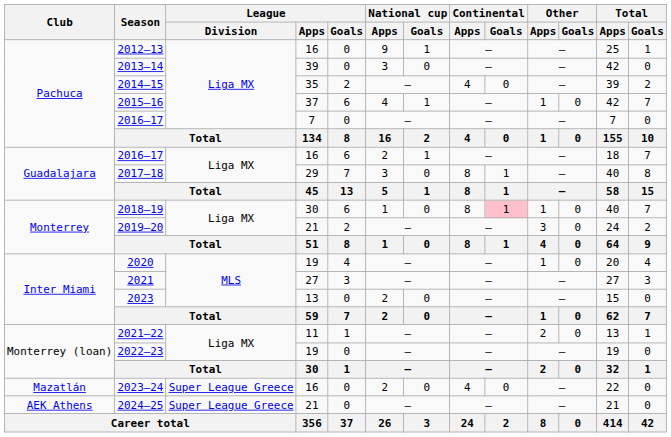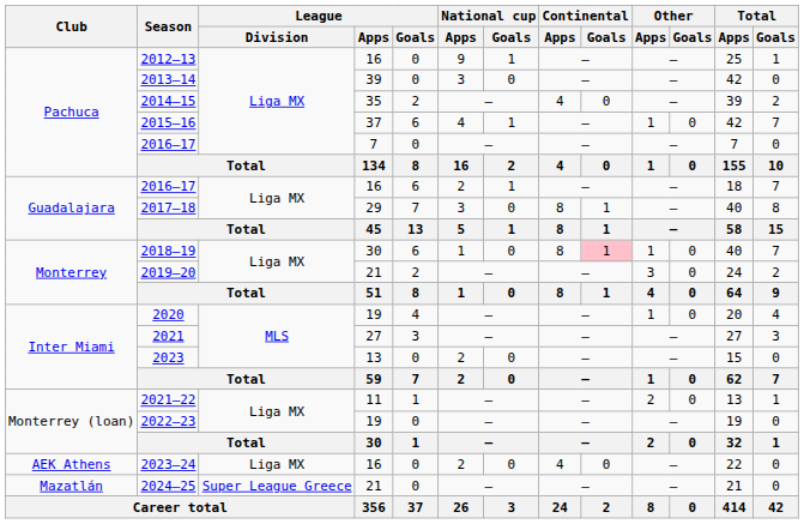 <table class="wikitable" style="text-align:center">
 <tr>
 <th rowspan="2">Club</th>
 <th rowspan="2">Season</th>
 <th colspan="3">League</th>
 <th colspan="2">National cup</th>
 <th colspan="2">Continental</th>
 <th colspan="2">Other</th>
 <th colspan="2">Total</th>
 </tr>
 <tr>
 <th>Division</th>
 <th>Apps</th>
 <th>Goals</th>
 <th>Apps</th>
 <th>Goals</th>
 <th>Apps</th>
 <th>Goals</th>
 <th>Apps</th>
 <th>Goals</th>
 <th>Apps</th>
 <th>Goals</th>
 </tr>
 <tr>
 <td rowspan="6"><a href='#'>Pachuca</a></td>
 <td><a href='#'>2012–13</a></td>
 <td rowspan="5"><a href='#'>Liga MX</a></td>
 <td>16</td>
 <td>0</td>
 <td>9</td>
 <td>1</td>
 <td colspan="2">—</td>
 <td colspan="2">—</td>
 <td>25</td>
 <td>1</td>
 </tr>
 <tr>
 <td><a href='#'>2013–14</a></td>
 <td>39</td>
 <td>0</td>
 <td>3</td>
 <td>0</td>
 <td colspan="2">—</td>
 <td colspan="2">—</td>
 <td>42</td>
 <td>0</td>
 </tr>
 <tr>
 <td><a href='#'>2014–15</a></td>
 <td>35</td>
 <td>2</td>
 <td colspan="2">—</td>
 <td>4</td>
 <td>0</td>
 <td colspan="2">—</td>
 <td>39</td>
 <td>2</td>
 </tr>
 <tr>
 <td><a href='#'>2015–16</a></td>
 <td>37</td>
 <td>6</td>
 <td>4</td>
 <td>1</td>
 <td colspan="2">—</td>
 <td>1</td>
 <td>0</td>
 <td>42</td>
 <td>7</td>
 </tr>
 <tr>
 <td><a href='#'>2016–17</a></td>
 <td>7</td>
 <td>0</td>
 <td colspan="2">—</td>
 <td colspan="2">—</td>
 <td colspan="2">—</td>
 <td>7</td>
 <td>0</td>
 </tr>
 <tr>
 <th colspan="2">Total</th>
 <th>134</th>
 <th>8</th>
 <th>16</th>
 <th>2</th>
 <th>4</th>
 <th>0</th>
 <th>1</th>
 <th>0</th>
 <th>155</th>
 <th>10</th>
 </tr>
 <tr>
 <td rowspan="3"><a href='#'>Guadalajara</a></td>
 <td><a href='#'>2016–17</a></td>
 <td rowspan="2">Liga MX</td>
 <td>16</td>
 <td>6</td>
 <td>2</td>
 <td>1</td>
 <td colspan="2">—</td>
 <td colspan="2">—</td>
 <td>18</td>
 <td>7</td>
 </tr>
 <tr>
 <td><a href='#'>2017–18</a></td>
 <td>29</td>
 <td>7</td>
 <td>3</td>
 <td>0</td>
 <td>8</td>
 <td>1</td>
 <td colspan="2">—</td>
 <td>40</td>
 <td>8</td>
 </tr>
 <tr>
 <th colspan="2">Total</th>
 <th>45</th>
 <th>13</th>
 <th>5</th>
 <th>1</th>
 <th>8</th>
 <th>1</th>
 <th colspan="2">—</th>
 <th>58</th>
 <th>15</th>
 </tr>
 <tr>
 <td rowspan="3"><a href='#'>Monterrey</a></td>
 <td><a href='#'>2018–19</a></td>
 <td rowspan="2">Liga MX</td>
 <td>30</td>
 <td>6</td>
 <td>1</td>
 <td>0</td>
 <td>8</td>
 <td style="background: pink;">1</td>
 <td>1</td>
 <td>0</td>
 <td>40</td>
 <td>7</td>
 </tr>
 <tr>
 <td><a href='#'>2019–20</a></td>
 <td>21</td>
 <td>2</td>
 <td colspan="2">—</td>
 <td colspan="2">—</td>
 <td>3</td>
 <td>0</td>
 <td>24</td>
 <td>2</td>
 </tr>
 <tr>
 <th colspan="2">Total</th>
 <th>51</th>
 <th>8</th>
 <th>1</th>
 <th>0</th>
 <th>8</th>
 <th>1</th>
 <th>4</th>
 <th>0</th>
 <th>64</th>
 <th>9</th>
 </tr>
 <tr>
 <td rowspan="4"><a href='#'>Inter Miami</a></td>
 <td><a href='#'>2020</a></td>
 <td rowspan="3"><a href='#'>MLS</a></td>
 <td>19</td>
 <td>4</td>
 <td colspan="2">—</td>
 <td colspan="2">—</td>
 <td>1</td>
 <td>0</td>
 <td>20</td>
 <td>4</td>
 </tr>
 <tr>
 <td><a href='#'>2021</a></td>
 <td>27</td>
 <td>3</td>
 <td colspan="2">—</td>
 <td colspan="2">—</td>
 <td colspan="2">—</td>
 <td>27</td>
 <td>3</td>
 </tr>
 <tr>
 <td><a href='#'>2023</a></td>
 <td>13</td>
 <td>0</td>
 <td>2</td>
 <td>0</td>
 <td colspan="2">—</td>
 <td colspan="2">—</td>
 <td>15</td>
 <td>0</td>
 </tr>
 <tr>
 <th colspan="2">Total</th>
 <th>59</th>
 <th>7</th>
 <th>2</th>
 <th>0</th>
 <th colspan="2">—</th>
 <th>1</th>
 <th>0</th>
 <th>62</th>
 <th>7</th>
 </tr>
 <tr>
 <td rowspan="3">Monterrey (loan)</td>
 <td><a href='#'>2021–22</a></td>
 <td rowspan="2">Liga MX</td>
 <td>11</td>
 <td>1</td>
 <td colspan="2">—</td>
 <td colspan="2">—</td>
 <td>2</td>
 <td>0</td>
 <td>13</td>
 <td>1</td>
 </tr>
 <tr>
 <td><a href='#'>2022–23</a></td>
 <td>19</td>
 <td>0</td>
 <td colspan="2">—</td>
 <td colspan="2">—</td>
 <td colspan="2">—</td>
 <td>19</td>
 <td>0</td>
 </tr>
 <tr>
 <th colspan="2">Total</th>
 <th>30</th>
 <th>1</th>
 <th colspan="2">—</th>
 <th colspan="2">—</th>
 <th>2</th>
 <th>0</th>
 <th>32</th>
 <th>1</th>
 </tr>
 <tr>
-<td rowspan="1"><a href='#'>Mazatlán</a></td>
+<td><a href='#'>AEK Athens</a></td>
 <td><a href='#'>2023–24</a></td>
-<td><a href='#'>Super League Greece</a></td>
+<td rowspan="1">Liga MX</td>
 <td>16</td>
 <td>0</td>
 <td>2</td>
 <td>0</td>
 <td>4</td>
 <td>0</td>
 <td colspan="2">—</td>
 <td>22</td>
 <td>0</td>
 </tr>
 <tr>
-<td><a href='#'>AEK Athens</a></td>
+<td rowspan="1"><a href='#'>Mazatlán</a></td>
 <td><a href='#'>2024–25</a></td>
 <td><a href='#'>Super League Greece</a></td>
 <td>21</td>
 <td>0</td>
 <td colspan="2">—</td>
 <td colspan="2">—</td>
 <td colspan="2">—</td>
 <td>21</td>
 <td>0</td>
 </tr>
 <tr>
 <th colspan="3">Career total</th>
 <th>356</th>
 <th>37</th>
 <th>26</th>
 <th>3</th>
 <th>24</th>
 <th>2</th>
 <th>8</th>
 <th>0</th>
 <th>414</th>
 <th>42</th>
 </tr>
 </table>
